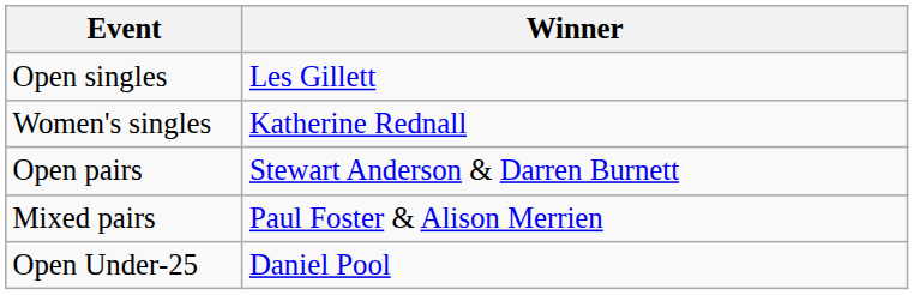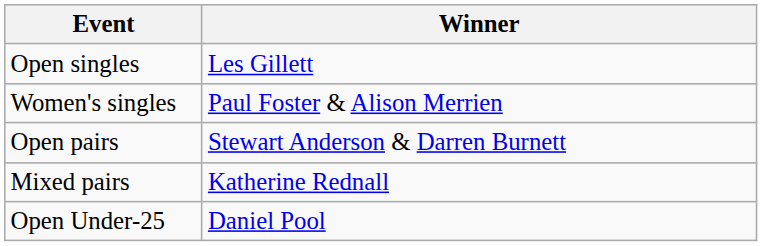 <table class="wikitable" style="font-size: 100%">
 <tr>
 <th width=120>Event</th>
 <th width=350>Winner</th>
 </tr>
 <tr>
 <td>Open singles</td>
 <td> <a href='#'>Les Gillett</a></td>
 </tr>
 <tr>
 <td>Women's singles</td>
-<td> <a href='#'>Katherine Rednall</a></td>
+<td> <a href='#'>Paul Foster</a> &  <a href='#'>Alison Merrien</a></td>
 </tr>
 <tr>
 <td>Open pairs</td>
 <td> <a href='#'>Stewart Anderson</a> &  <a href='#'>Darren Burnett</a></td>
 </tr>
 <tr>
 <td>Mixed pairs</td>
-<td> <a href='#'>Paul Foster</a> &  <a href='#'>Alison Merrien</a></td>
+<td> <a href='#'>Katherine Rednall</a></td>
 </tr>
 <tr>
 <td>Open Under-25</td>
 <td> <a href='#'>Daniel Pool</a></td>
 </tr>
 </table>
